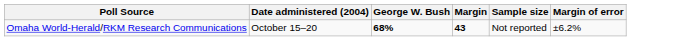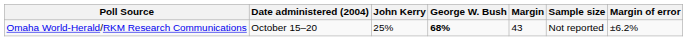 <table class="wikitable">
 <tr>
 <th>Poll Source</th>
 <th>Date administered (2004)</th>
+<th>John Kerry</th>
 <th>George W. Bush</th>
 <th>Margin</th>
 <th>Sample size</th>
 <th>Margin of error</th>
 </tr>
 <tr>
 <td><a href='#'>Omaha World-Herald</a>/<a href='#'>RKM Research Communications</a></td>
 <td>October 15–20</td>
+<td>25%</td>
 <td><strong>68%</strong></td>
-<td><strong>43</strong></td>
+<td>43</td>
 <td>Not reported</td>
 <td>±6.2%</td>
 </tr>
 </table>
